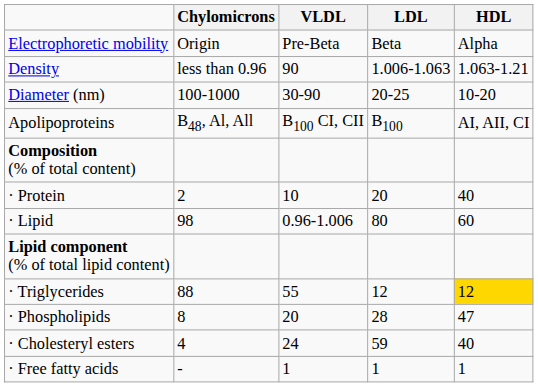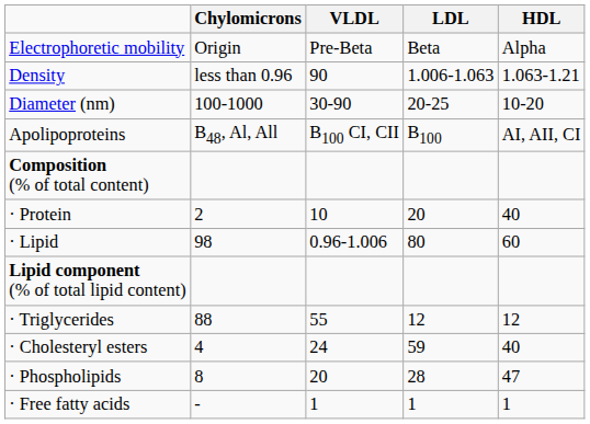 <table class="wikitable">
 <tr>
 <td></td>
 <th>Chylomicrons</th>
 <th>VLDL</th>
 <th>LDL</th>
 <th>HDL</th>
 </tr>
 <tr>
 <td><a href='#'>Electrophoretic mobility</a></td>
 <td>Origin</td>
 <td>Pre-Beta</td>
 <td>Beta</td>
 <td>Alpha</td>
 </tr>
 <tr>
 <td><a href='#'>Density</a></td>
 <td>less than 0.96</td>
 <td>90</td>
 <td>1.006-1.063</td>
 <td>1.063-1.21</td>
 </tr>
 <tr>
 <td><a href='#'>Diameter</a> (nm)</td>
 <td>100-1000</td>
 <td>30-90</td>
 <td>20-25</td>
 <td>10-20</td>
 </tr>
 <tr>
 <td>Apolipoproteins</td>
 <td>B<sub>48</sub>, Al, All</td>
 <td>B<sub>100</sub> CI, CII</td>
 <td>B<sub>100</sub></td>
 <td>AI, AII, CI</td>
 </tr>
 <tr>
 <td><strong>Composition</strong><br>(% of total content)</td>
 <td></td>
 <td></td>
 <td></td>
 <td></td>
 </tr>
 <tr>
 <td>· Protein</td>
 <td>2</td>
 <td>10</td>
 <td>20</td>
 <td>40</td>
 </tr>
 <tr>
 <td>· Lipid</td>
 <td>98</td>
 <td>0.96-1.006</td>
 <td>80</td>
 <td>60</td>
 </tr>
 <tr>
 <td><strong>Lipid component</strong><br>(% of total lipid content)</td>
 <td></td>
 <td></td>
 <td></td>
 <td></td>
 </tr>
 <tr>
 <td>· Triglycerides</td>
 <td>88</td>
 <td>55</td>
 <td>12</td>
-<td style="background: gold;">12</td>
+<td>12</td>
+</tr>
+<tr>
+<td>· Cholesteryl esters</td>
+<td>4</td>
+<td>24</td>
+<td>59</td>
+<td>40</td>
 </tr>
 <tr>
 <td>· Phospholipids</td>
 <td>8</td>
 <td>20</td>
 <td>28</td>
 <td>47</td>
 </tr>
 <tr>
-<td>· Cholesteryl esters</td>
-<td>4</td>
-<td>24</td>
-<td>59</td>
-<td>40</td>
-</tr>
-<tr>
 <td>· Free fatty acids</td>
 <td>-</td>
 <td>1</td>
 <td>1</td>
 <td>1</td>
 </tr>
 </table>
